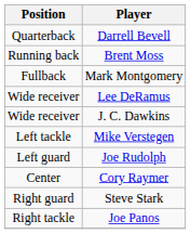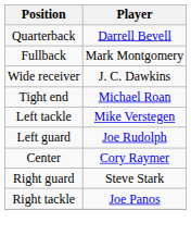 <table class="wikitable" style="text-align: center;">
 <tr>
 <th>Position</th>
 <th>Player</th>
 </tr>
 <tr>
 <td>Quarterback</td>
 <td><a href='#'>Darrell Bevell</a></td>
 </tr>
 <tr>
-<td>Running back</td>
-<td><a href='#'>Brent Moss</a></td>
-</tr>
-<tr>
 <td>Fullback</td>
 <td>Mark Montgomery</td>
 </tr>
 <tr>
 <td>Wide receiver</td>
-<td><a href='#'>Lee DeRamus</a></td>
+<td>J. C. Dawkins</td>
 </tr>
 <tr>
-<td>Wide receiver</td>
-<td>J. C. Dawkins</td>
+<td>Tight end</td>
+<td><a href='#'>Michael Roan</a></td>
 </tr>
 <tr>
 <td>Left tackle</td>
 <td><a href='#'>Mike Verstegen</a></td>
 </tr>
 <tr>
 <td>Left guard</td>
 <td><a href='#'>Joe Rudolph</a></td>
 </tr>
 <tr>
 <td>Center</td>
 <td><a href='#'>Cory Raymer</a></td>
 </tr>
 <tr>
 <td>Right guard</td>
 <td>Steve Stark</td>
 </tr>
 <tr>
 <td>Right tackle</td>
 <td><a href='#'>Joe Panos</a></td>
 </tr>
 <tr>
 </tr>
 </table>
